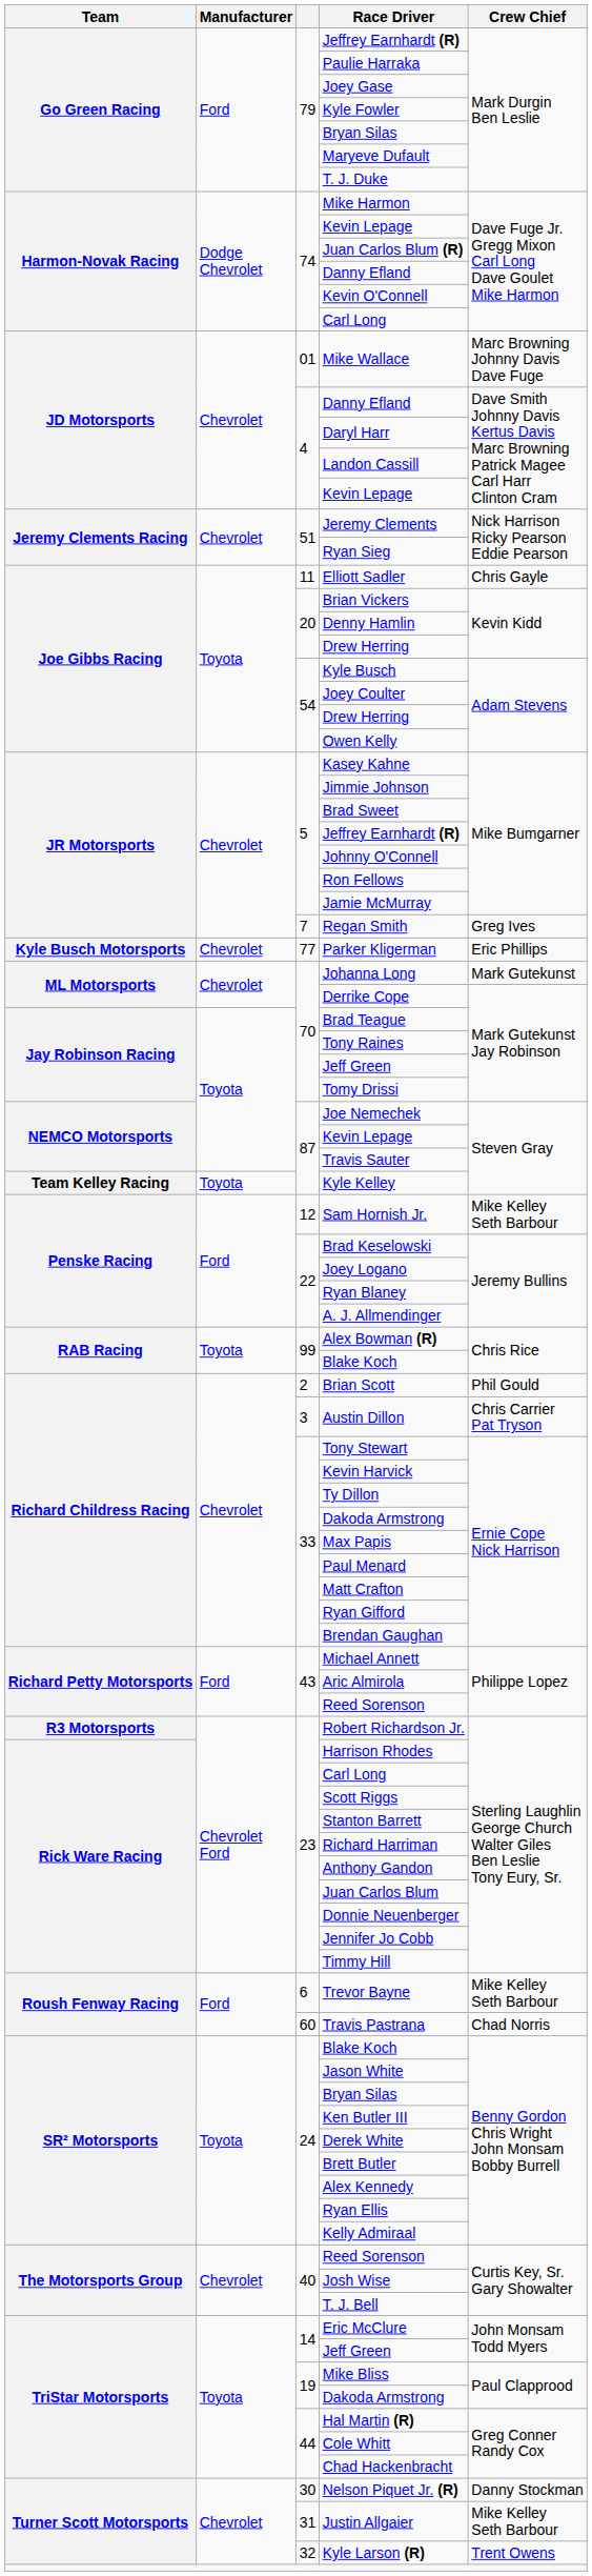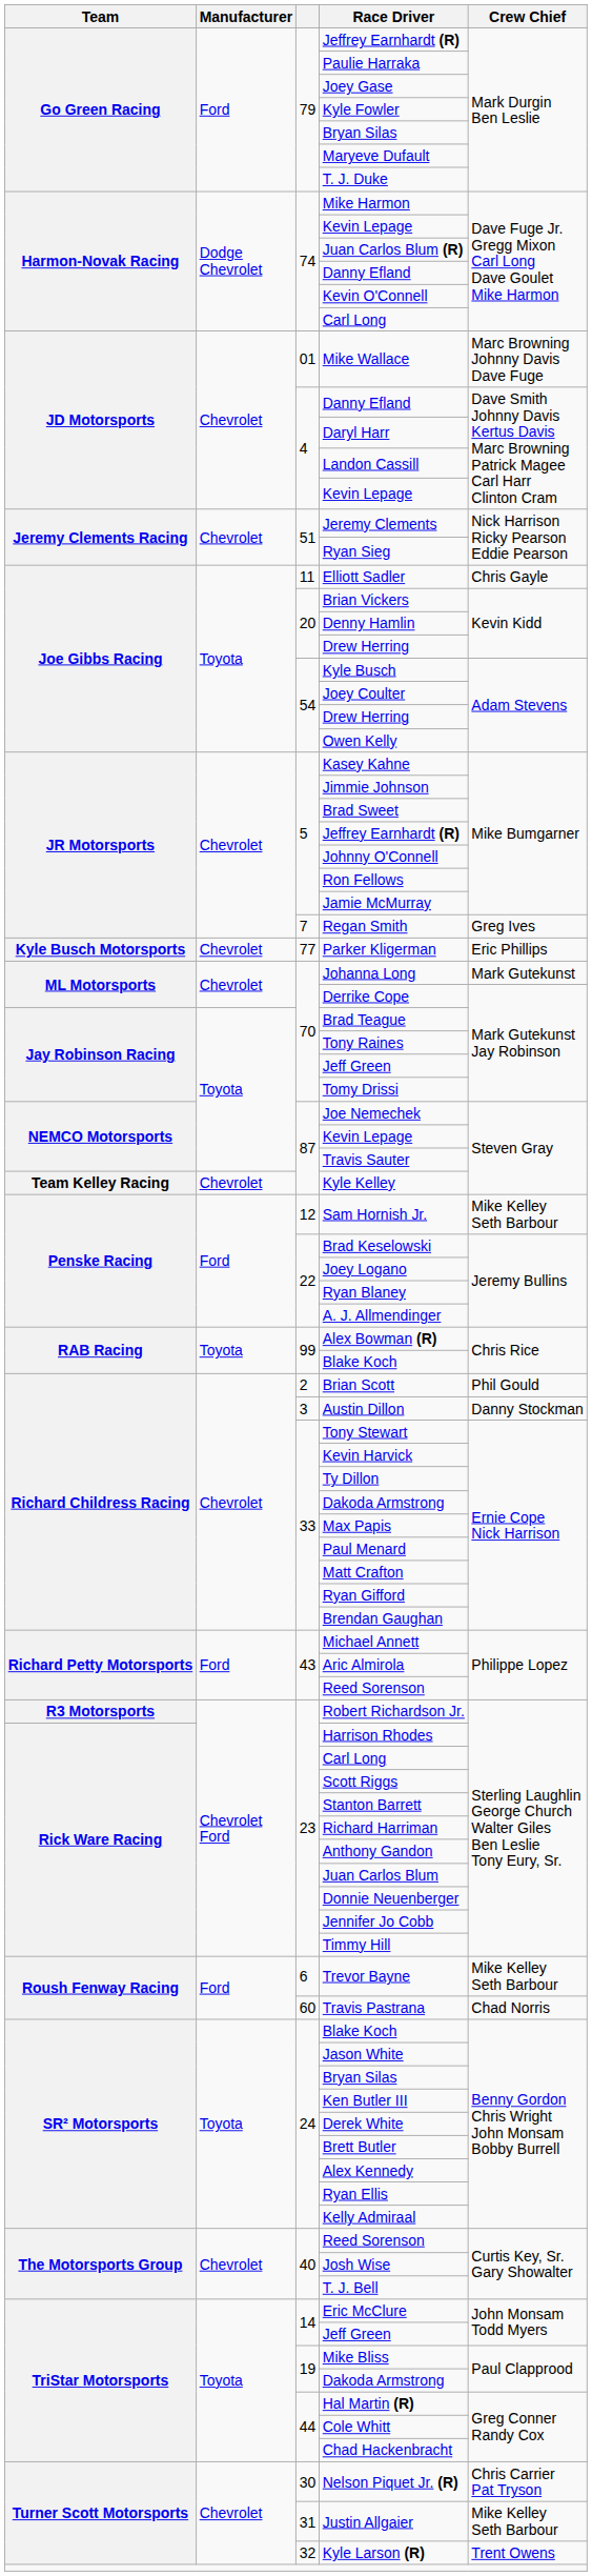 <table class="wikitable" style="font-size: 95%;">
 <tr>
 <th>Team</th>
 <th>Manufacturer</th>
 <th></th>
 <th>Race Driver</th>
 <th>Crew Chief</th>
 </tr>
 <tr>
 <th rowspan=7><a href='#'>Go Green Racing</a></th>
 <td rowspan=7><a href='#'>Ford</a></td>
 <td rowspan=7>79</td>
 <td><a href='#'>Jeffrey Earnhardt</a> <strong>(R)</strong><small></small></td>
 <td rowspan=7>Mark Durgin<br>Ben Leslie</td>
 </tr>
 <tr>
 <td><a href='#'>Paulie Harraka</a><small></small></td>
 </tr>
 <tr>
 <td><a href='#'>Joey Gase</a><small></small></td>
 </tr>
 <tr>
 <td><a href='#'>Kyle Fowler</a><small></small></td>
 </tr>
 <tr>
 <td><a href='#'>Bryan Silas</a><small></small></td>
 </tr>
 <tr>
 <td><a href='#'>Maryeve Dufault</a><small></small></td>
 </tr>
 <tr>
 <td><a href='#'>T. J. Duke</a><small></small></td>
 </tr>
 <tr>
 <th rowspan=6><a href='#'>Harmon-Novak Racing</a></th>
 <td rowspan=6><a href='#'>Dodge</a><small></small><br><a href='#'>Chevrolet</a><small></small></td>
 <td rowspan=6>74</td>
 <td><a href='#'>Mike Harmon</a><small></small></td>
 <td rowspan=6>Dave Fuge Jr.<br>Gregg Mixon<br><a href='#'>Carl Long</a><br>Dave Goulet<br><a href='#'>Mike Harmon</a></td>
 </tr>
 <tr>
 <td><a href='#'>Kevin Lepage</a><small></small></td>
 </tr>
 <tr>
 <td><a href='#'>Juan Carlos Blum</a> <strong>(R)</strong><small></small></td>
 </tr>
 <tr>
 <td><a href='#'>Danny Efland</a><small></small></td>
 </tr>
 <tr>
 <td><a href='#'>Kevin O'Connell</a><small></small></td>
 </tr>
 <tr>
 <td><a href='#'>Carl Long</a><small></small></td>
 </tr>
 <tr>
 <th rowspan=5><a href='#'>JD Motorsports</a></th>
 <td rowspan=5><a href='#'>Chevrolet</a></td>
 <td>01</td>
 <td><a href='#'>Mike Wallace</a></td>
 <td>Marc Browning<br>Johnny Davis<br>Dave Fuge</td>
 </tr>
 <tr>
 <td rowspan=4>4</td>
 <td><a href='#'>Danny Efland</a><small></small> </td>
 <td rowspan=4>Dave Smith<br>Johnny Davis<br><a href='#'>Kertus Davis</a><br>Marc Browning<br>Patrick Magee<br>Carl Harr<br>Clinton Cram</td>
 </tr>
 <tr>
 <td><a href='#'>Daryl Harr</a><small></small></td>
 </tr>
 <tr>
 <td><a href='#'>Landon Cassill</a><small></small></td>
 </tr>
 <tr>
 <td><a href='#'>Kevin Lepage</a><small></small></td>
 </tr>
 <tr>
 <th rowspan=2><a href='#'>Jeremy Clements Racing</a></th>
 <td rowspan=2><a href='#'>Chevrolet</a></td>
 <td rowspan=2>51</td>
 <td><a href='#'>Jeremy Clements</a><small></small></td>
 <td rowspan=2>Nick Harrison<br>Ricky Pearson<br>Eddie Pearson</td>
 </tr>
 <tr>
 <td><a href='#'>Ryan Sieg</a><small></small></td>
 </tr>
 <tr>
 <th rowspan=8><a href='#'>Joe Gibbs Racing</a></th>
 <td rowspan=8><a href='#'>Toyota</a></td>
 <td>11</td>
 <td><a href='#'>Elliott Sadler</a></td>
 <td>Chris Gayle</td>
 </tr>
 <tr>
 <td rowspan=3>20</td>
 <td><a href='#'>Brian Vickers</a><small></small></td>
 <td rowspan=3>Kevin Kidd</td>
 </tr>
 <tr>
 <td><a href='#'>Denny Hamlin</a><small></small></td>
 </tr>
 <tr>
 <td><a href='#'>Drew Herring</a><small></small></td>
 </tr>
 <tr>
 <td rowspan=4>54</td>
 <td><a href='#'>Kyle Busch</a><small></small></td>
 <td rowspan=4><a href='#'>Adam Stevens</a></td>
 </tr>
 <tr>
 <td><a href='#'>Joey Coulter</a><small></small></td>
 </tr>
 <tr>
 <td><a href='#'>Drew Herring</a><small></small></td>
 </tr>
 <tr>
 <td><a href='#'>Owen Kelly</a><small></small></td>
 </tr>
 <tr>
 <th rowspan=8><a href='#'>JR Motorsports</a></th>
 <td rowspan=8><a href='#'>Chevrolet</a></td>
 <td rowspan=7>5</td>
 <td><a href='#'>Kasey Kahne</a><small></small></td>
 <td rowspan=7>Mike Bumgarner</td>
 </tr>
 <tr>
 <td><a href='#'>Jimmie Johnson</a><small></small></td>
 </tr>
 <tr>
 <td><a href='#'>Brad Sweet</a><small></small></td>
 </tr>
 <tr>
 <td><a href='#'>Jeffrey Earnhardt</a> <strong>(R)</strong><small></small></td>
 </tr>
 <tr>
 <td><a href='#'>Johnny O'Connell</a><small></small></td>
 </tr>
 <tr>
 <td><a href='#'>Ron Fellows</a><small></small></td>
 </tr>
 <tr>
 <td><a href='#'>Jamie McMurray</a><small></small></td>
 </tr>
 <tr>
 <td>7</td>
 <td><a href='#'>Regan Smith</a></td>
 <td>Greg Ives</td>
 </tr>
 <tr>
 <th><a href='#'>Kyle Busch Motorsports</a></th>
 <td><a href='#'>Chevrolet</a></td>
 <td>77</td>
 <td><a href='#'>Parker Kligerman</a></td>
 <td>Eric Phillips</td>
 </tr>
 <tr>
 <th rowspan=2><a href='#'>ML Motorsports</a></th>
 <td rowspan=2><a href='#'>Chevrolet</a></td>
 <td rowspan=6>70</td>
 <td><a href='#'>Johanna Long</a><small></small></td>
 <td>Mark Gutekunst</td>
 </tr>
 <tr>
 <td><a href='#'>Derrike Cope</a><small></small></td>
 <td rowspan=5>Mark Gutekunst<br>Jay Robinson</td>
 </tr>
 <tr>
 <th rowspan=4><a href='#'>Jay Robinson Racing</a></th>
 <td rowspan=7><a href='#'>Toyota</a></td>
 <td><a href='#'>Brad Teague</a><small></small></td>
 </tr>
 <tr>
 <td><a href='#'>Tony Raines</a><small></small></td>
 </tr>
 <tr>
 <td><a href='#'>Jeff Green</a><small></small></td>
 </tr>
 <tr>
 <td><a href='#'>Tomy Drissi</a><small></small></td>
 </tr>
 <tr>
 <th rowspan=3><a href='#'>NEMCO Motorsports</a></th>
 <td rowspan=4>87</td>
 <td><a href='#'>Joe Nemechek</a><small></small></td>
 <td rowspan=4>Steven Gray</td>
 </tr>
 <tr>
 <td><a href='#'>Kevin Lepage</a><small></small></td>
 </tr>
 <tr>
 <td><a href='#'>Travis Sauter</a><small></small></td>
 </tr>
 <tr>
 <th>Team Kelley Racing</th>
-<td><a href='#'>Toyota</a></td>
+<td><a href='#'>Chevrolet</a></td>
 <td><a href='#'>Kyle Kelley</a><small></small></td>
 </tr>
 <tr>
 <th rowspan=5><a href='#'>Penske Racing</a></th>
 <td rowspan=5><a href='#'>Ford</a></td>
 <td>12</td>
 <td><a href='#'>Sam Hornish Jr.</a></td>
 <td>Mike Kelley<br>Seth Barbour</td>
 </tr>
 <tr>
 <td rowspan=4>22</td>
 <td><a href='#'>Brad Keselowski</a><small></small></td>
 <td rowspan=4>Jeremy Bullins</td>
 </tr>
 <tr>
 <td><a href='#'>Joey Logano</a><small></small></td>
 </tr>
 <tr>
 <td><a href='#'>Ryan Blaney</a><small></small></td>
 </tr>
 <tr>
 <td><a href='#'>A. J. Allmendinger</a><small></small></td>
 </tr>
 <tr>
 <th rowspan=2><a href='#'>RAB Racing</a></th>
 <td rowspan=2><a href='#'>Toyota</a></td>
 <td rowspan=2>99</td>
 <td><a href='#'>Alex Bowman</a> <strong>(R)</strong><small></small></td>
 <td rowspan=2>Chris Rice</td>
 </tr>
 <tr>
 <td><a href='#'>Blake Koch</a><small></small></td>
 </tr>
 <tr>
 <th rowspan=11><a href='#'>Richard Childress Racing</a></th>
 <td rowspan=11><a href='#'>Chevrolet</a></td>
 <td>2</td>
 <td><a href='#'>Brian Scott</a></td>
 <td>Phil Gould</td>
 </tr>
 <tr>
 <td>3</td>
 <td><a href='#'>Austin Dillon</a></td>
-<td>Chris Carrier<br><a href='#'>Pat Tryson</a></td>
+<td>Danny Stockman</td>
 </tr>
 <tr>
 <td rowspan=9>33</td>
 <td><a href='#'>Tony Stewart</a><small></small></td>
 <td rowspan=9><a href='#'>Ernie Cope</a><br><a href='#'>Nick Harrison</a></td>
 </tr>
 <tr>
 <td><a href='#'>Kevin Harvick</a><small></small></td>
 </tr>
 <tr>
 <td><a href='#'>Ty Dillon</a><small></small></td>
 </tr>
 <tr>
 <td><a href='#'>Dakoda Armstrong</a><small></small></td>
 </tr>
 <tr>
 <td><a href='#'>Max Papis</a><small></small></td>
 </tr>
 <tr>
 <td><a href='#'>Paul Menard</a><small></small></td>
 </tr>
 <tr>
 <td><a href='#'>Matt Crafton</a><small></small></td>
 </tr>
 <tr>
 <td><a href='#'>Ryan Gifford</a><small></small></td>
 </tr>
 <tr>
 <td><a href='#'>Brendan Gaughan</a><small></small></td>
 </tr>
 <tr>
 <th rowspan=3><a href='#'>Richard Petty Motorsports</a></th>
 <td rowspan=3><a href='#'>Ford</a></td>
 <td rowspan=3>43</td>
 <td><a href='#'>Michael Annett</a><small></small></td>
 <td rowspan=3>Philippe Lopez</td>
 </tr>
 <tr>
 <td><a href='#'>Aric Almirola</a><small></small></td>
 </tr>
 <tr>
 <td><a href='#'>Reed Sorenson</a><small></small></td>
 </tr>
 <tr>
 <th><a href='#'>R3 Motorsports</a></th>
 <td rowspan=11><a href='#'>Chevrolet</a><br><a href='#'>Ford</a></td>
 <td rowspan=11>23</td>
 <td><a href='#'>Robert Richardson Jr.</a><small></small></td>
 <td rowspan=11>Sterling Laughlin<br>George Church<br>Walter Giles<br>Ben Leslie<br>Tony Eury, Sr.</td>
 </tr>
 <tr>
 <th rowspan=10><a href='#'>Rick Ware Racing</a></th>
 <td><a href='#'>Harrison Rhodes</a><small></small></td>
 </tr>
 <tr>
 <td><a href='#'>Carl Long</a><small></small></td>
 </tr>
 <tr>
 <td><a href='#'>Scott Riggs</a><small></small></td>
 </tr>
 <tr>
 <td><a href='#'>Stanton Barrett</a><small></small></td>
 </tr>
 <tr>
 <td><a href='#'>Richard Harriman</a><small></small></td>
 </tr>
 <tr>
 <td><a href='#'>Anthony Gandon</a><small></small></td>
 </tr>
 <tr>
 <td><a href='#'>Juan Carlos Blum</a><small></small></td>
 </tr>
 <tr>
 <td><a href='#'>Donnie Neuenberger</a><small></small></td>
 </tr>
 <tr>
 <td><a href='#'>Jennifer Jo Cobb</a><small></small></td>
 </tr>
 <tr>
 <td><a href='#'>Timmy Hill</a><small></small></td>
 </tr>
 <tr>
 <th rowspan=2><a href='#'>Roush Fenway Racing</a></th>
 <td rowspan=2><a href='#'>Ford</a></td>
 <td>6</td>
 <td><a href='#'>Trevor Bayne</a></td>
 <td>Mike Kelley<br>Seth Barbour</td>
 </tr>
 <tr>
 <td>60</td>
 <td><a href='#'>Travis Pastrana</a></td>
 <td>Chad Norris</td>
 </tr>
 <tr>
 <th rowspan=9><a href='#'>SR² Motorsports</a></th>
 <td rowspan=9><a href='#'>Toyota</a></td>
 <td rowspan=9>24</td>
 <td><a href='#'>Blake Koch</a><small></small></td>
 <td rowspan=9><a href='#'>Benny Gordon</a><br>Chris Wright<br>John Monsam<br>Bobby Burrell</td>
 </tr>
 <tr>
 <td><a href='#'>Jason White</a><small></small></td>
 </tr>
 <tr>
 <td><a href='#'>Bryan Silas</a><small></small></td>
 </tr>
 <tr>
 <td><a href='#'>Ken Butler III</a><small></small></td>
 </tr>
 <tr>
 <td><a href='#'>Derek White</a><small></small></td>
 </tr>
 <tr>
 <td><a href='#'>Brett Butler</a><small></small></td>
 </tr>
 <tr>
 <td><a href='#'>Alex Kennedy</a><small></small></td>
 </tr>
 <tr>
 <td><a href='#'>Ryan Ellis</a><small></small></td>
 </tr>
 <tr>
 <td><a href='#'>Kelly Admiraal</a><small></small></td>
 </tr>
 <tr>
 <th rowspan=3><a href='#'>The Motorsports Group</a></th>
 <td rowspan=3><a href='#'>Chevrolet</a></td>
 <td rowspan=3>40</td>
 <td><a href='#'>Reed Sorenson</a><small></small></td>
 <td rowspan=3>Curtis Key, Sr.<br>Gary Showalter</td>
 </tr>
 <tr>
 <td><a href='#'>Josh Wise</a><small></small></td>
 </tr>
 <tr>
 <td><a href='#'>T. J. Bell</a><small></small></td>
 </tr>
 <tr>
 <th rowspan=7><a href='#'>TriStar Motorsports</a></th>
 <td rowspan=7><a href='#'>Toyota</a></td>
 <td rowspan=2>14</td>
 <td><a href='#'>Eric McClure</a><small></small></td>
 <td rowspan=2>John Monsam<br>Todd Myers</td>
 </tr>
 <tr>
 <td><a href='#'>Jeff Green</a><small></small></td>
 </tr>
 <tr>
 <td rowspan=2>19</td>
 <td><a href='#'>Mike Bliss</a><small></small></td>
 <td rowspan=2>Paul Clapprood</td>
 </tr>
 <tr>
 <td><a href='#'>Dakoda Armstrong</a><small></small></td>
 </tr>
 <tr>
 <td rowspan=3>44</td>
 <td><a href='#'>Hal Martin</a> <strong>(R)</strong><small></small></td>
 <td rowspan=3>Greg Conner<br>Randy Cox</td>
 </tr>
 <tr>
 <td><a href='#'>Cole Whitt</a><small></small></td>
 </tr>
 <tr>
 <td><a href='#'>Chad Hackenbracht</a><small></small></td>
 </tr>
 <tr>
 <th rowspan=3><a href='#'>Turner Scott Motorsports</a></th>
 <td rowspan=3><a href='#'>Chevrolet</a></td>
 <td>30</td>
 <td><a href='#'>Nelson Piquet Jr.</a> <strong>(R)</strong></td>
-<td>Danny Stockman</td>
+<td>Chris Carrier<br><a href='#'>Pat Tryson</a></td>
 </tr>
 <tr>
 <td>31</td>
 <td><a href='#'>Justin Allgaier</a></td>
 <td>Mike Kelley<br>Seth Barbour</td>
 </tr>
 <tr>
 <td>32</td>
 <td><a href='#'>Kyle Larson</a> <strong>(R)</strong></td>
 <td><a href='#'>Trent Owens</a></td>
 </tr>
 <tr>
 <td colspan="6"></td>
 </tr>
 </table>
